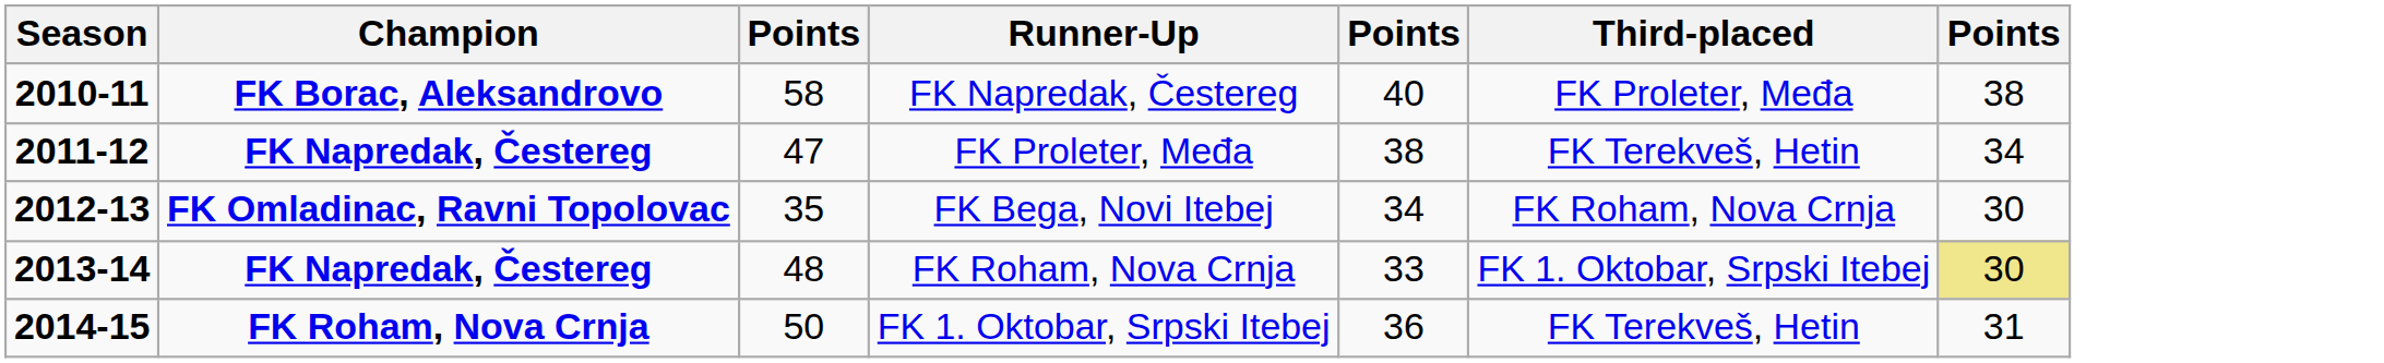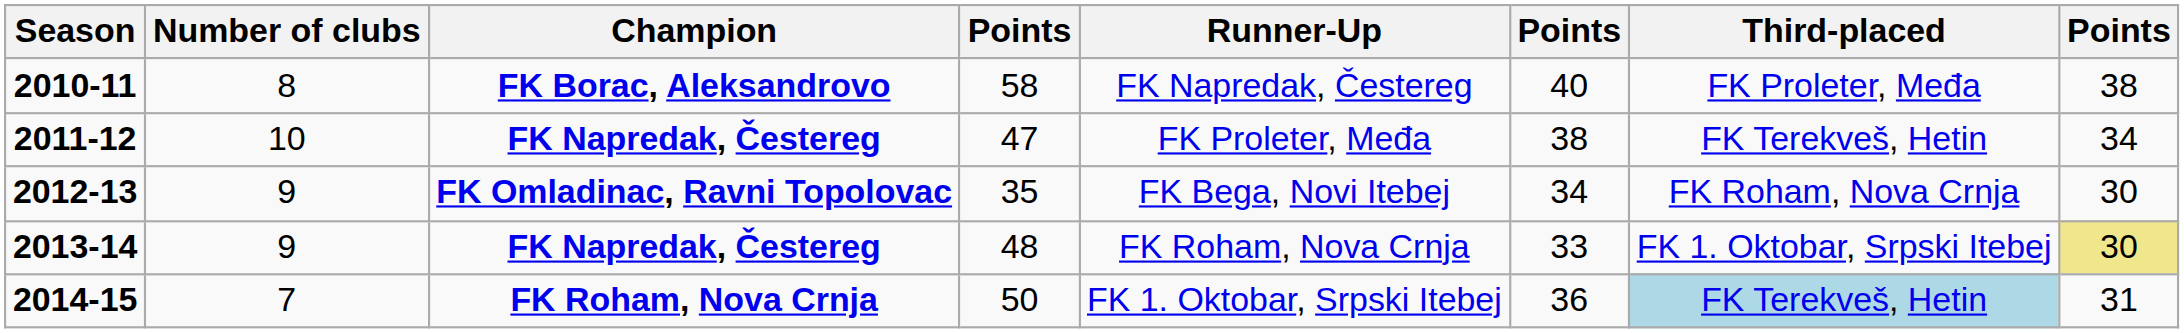 <table class="wikitable" style="text-align:center;">
 <tr>
 <th>Season</th>
+<th>Number of clubs</th>
 <th>Champion</th>
 <th>Points</th>
 <th>Runner-Up</th>
 <th>Points</th>
 <th>Third-placed</th>
 <th>Points</th>
 </tr>
 <tr>
 <td><strong>2010-11</strong></td>
+<td>8</td>
 <td><strong><a href='#'>FK Borac</a>, <a href='#'>Aleksandrovo</a></strong></td>
 <td>58</td>
 <td><a href='#'>FK Napredak</a>, <a href='#'>Čestereg</a></td>
 <td>40</td>
 <td><a href='#'>FK Proleter</a>, <a href='#'>Međa</a></td>
 <td>38</td>
 </tr>
 <tr>
 <td><strong>2011-12</strong></td>
+<td>10</td>
 <td><strong><a href='#'>FK Napredak</a>, <a href='#'>Čestereg</a></strong></td>
 <td>47</td>
 <td><a href='#'>FK Proleter</a>, <a href='#'>Međa</a></td>
 <td>38</td>
 <td><a href='#'>FK Terekveš</a>, <a href='#'>Hetin</a></td>
 <td>34</td>
 </tr>
 <tr>
 <td><strong>2012-13</strong></td>
+<td>9</td>
 <td><strong><a href='#'>FK Omladinac</a>, <a href='#'>Ravni Topolovac</a></strong></td>
 <td>35</td>
 <td><a href='#'>FK Bega</a>, <a href='#'>Novi Itebej</a></td>
 <td>34</td>
 <td><a href='#'>FK Roham</a>, <a href='#'>Nova Crnja</a></td>
 <td>30</td>
 </tr>
 <tr>
 <td><strong>2013-14</strong></td>
+<td>9</td>
 <td><strong><a href='#'>FK Napredak</a>, <a href='#'>Čestereg</a></strong></td>
 <td>48</td>
 <td><a href='#'>FK Roham</a>, <a href='#'>Nova Crnja</a></td>
 <td>33</td>
 <td><a href='#'>FK 1. Oktobar</a>, <a href='#'>Srpski Itebej</a></td>
 <td style="background: khaki;">30</td>
 </tr>
 <tr>
 <td><strong>2014-15</strong></td>
+<td>7</td>
 <td><strong><a href='#'>FK Roham</a>, <a href='#'>Nova Crnja</a></strong></td>
 <td>50</td>
 <td><a href='#'>FK 1. Oktobar</a>, <a href='#'>Srpski Itebej</a></td>
 <td>36</td>
-<td><a href='#'>FK Terekveš</a>, <a href='#'>Hetin</a></td>
+<td style="background: lightblue;"><a href='#'>FK Terekveš</a>, <a href='#'>Hetin</a></td>
 <td>31</td>
 </tr>
 </table>
